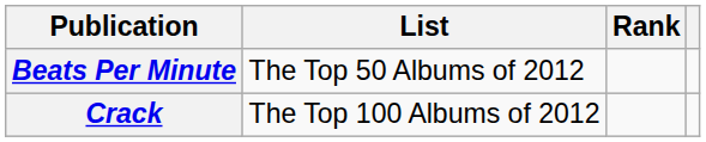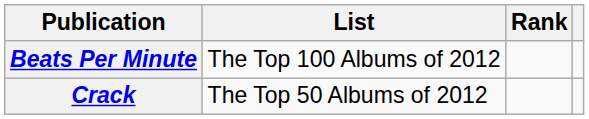 <table class="wikitable sortable plainrowheaders">
 <tr>
 <th scope="col">Publication</th>
 <th scope="col">List</th>
 <th scope="col">Rank</th>
 <th scope="col" class="unsortable"></th>
 </tr>
 <tr>
 <th scope="row"><em><a href='#'>Beats Per Minute</a></em></th>
-<td>The Top 50 Albums of 2012</td>
+<td>The Top 100 Albums of 2012</td>
 <td></td>
 <td></td>
 </tr>
 <tr>
 <th scope="row"><em><a href='#'>Crack</a></em></th>
-<td>The Top 100 Albums of 2012</td>
+<td>The Top 50 Albums of 2012</td>
 <td></td>
 <td></td>
 </tr>
 </table>
